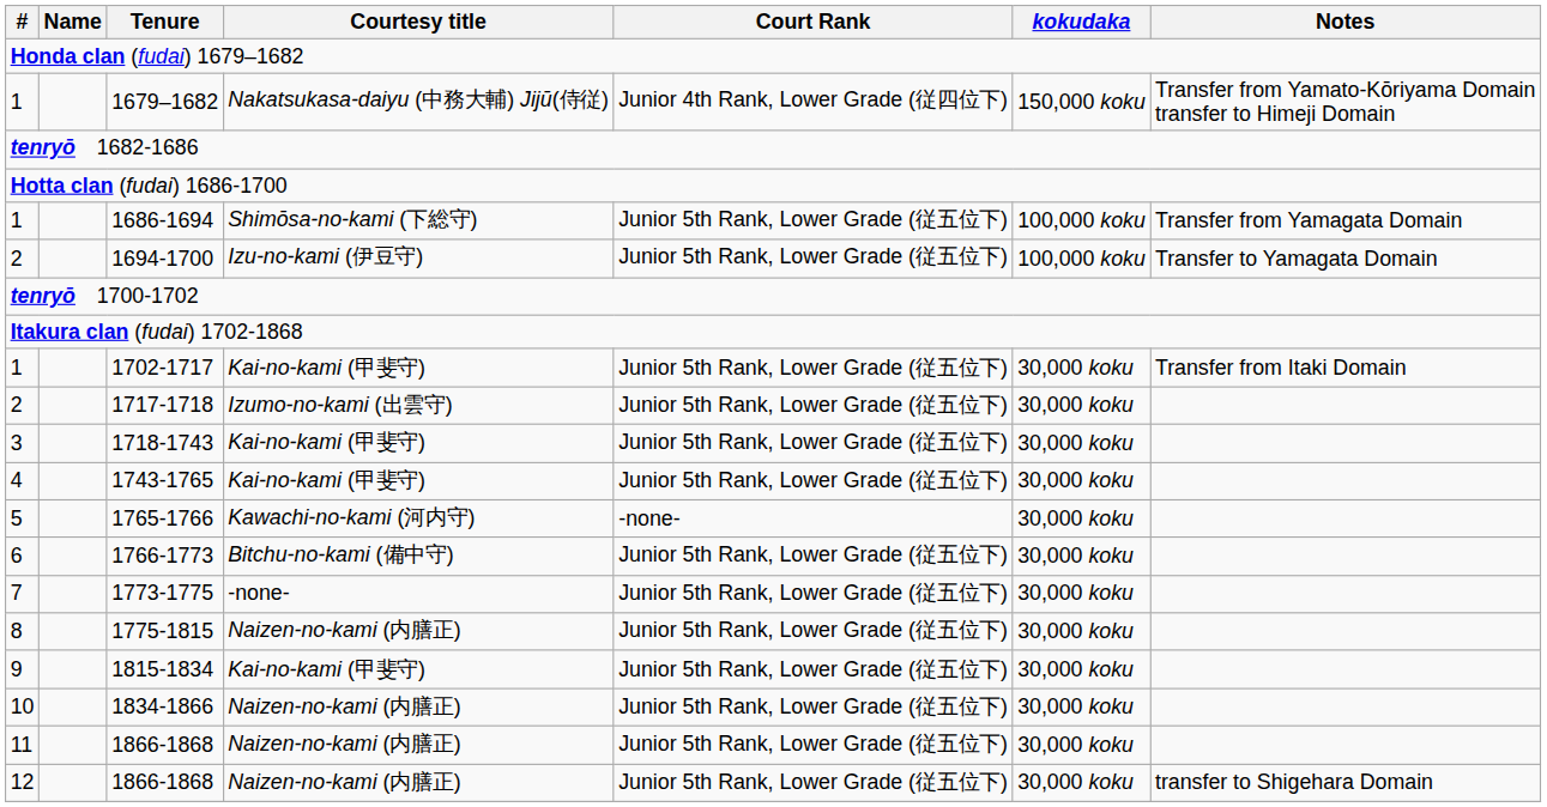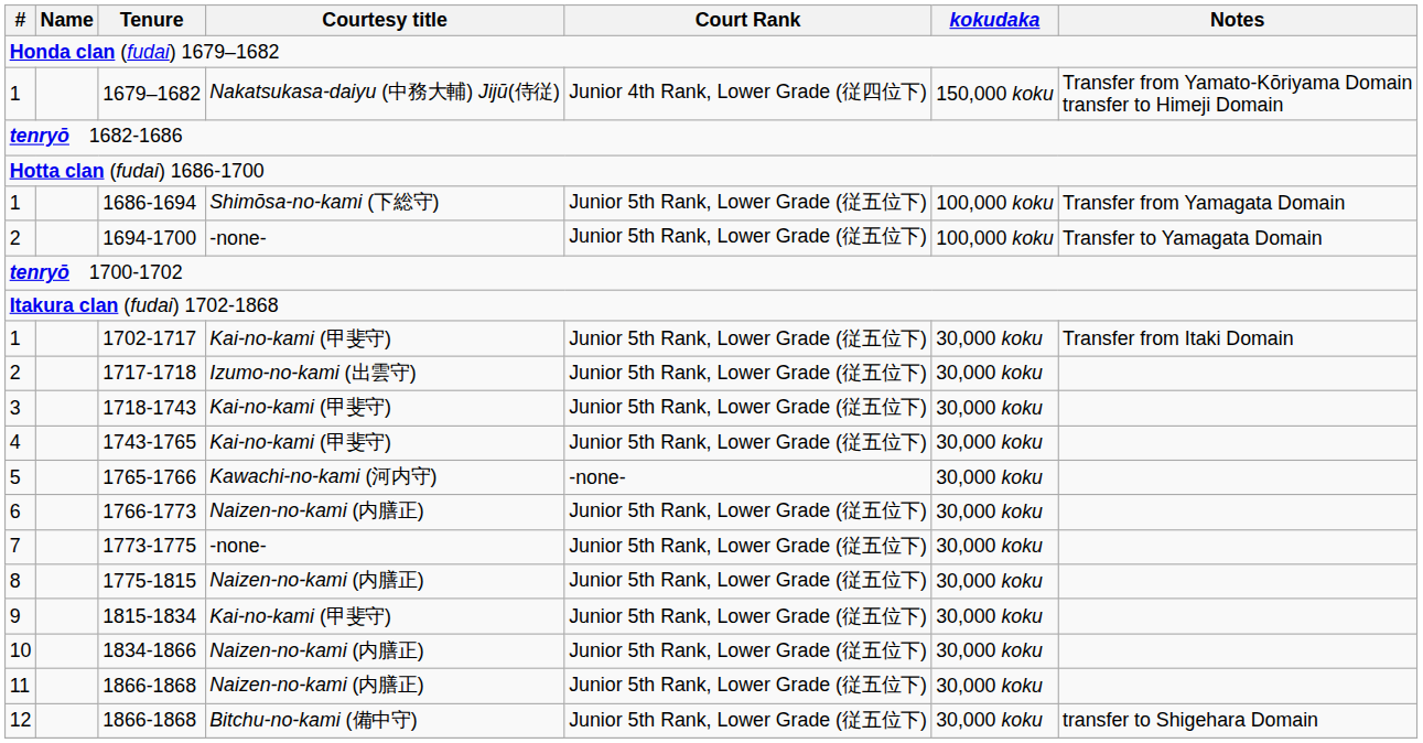 <table class=wikitable>
 <tr>
 <th>#</th>
 <th>Name</th>
 <th>Tenure</th>
 <th>Courtesy title</th>
 <th>Court Rank</th>
 <th><em><a href='#'>kokudaka</a></em></th>
 <th>Notes</th>
 </tr>
 <tr>
 <td colspan=7> <strong><a href='#'>Honda clan</a></strong> (<em><a href='#'>fudai</a></em>) 1679–1682</td>
 </tr>
 <tr>
 <td>1</td>
 <td></td>
 <td>1679–1682</td>
 <td><em>Nakatsukasa-daiyu</em> (中務大輔) <em>Jijū</em>(侍従)</td>
 <td>Junior 4th Rank, Lower Grade (従四位下)</td>
 <td>150,000 <em>koku</em></td>
 <td>Transfer from Yamato-Kōriyama Domain<br>transfer to Himeji Domain</td>
 </tr>
 <tr>
 <td colspan=7> <strong><em><a href='#'>tenryō</a></em></strong>　1682-1686</td>
 </tr>
 <tr>
 <td colspan=7> <strong><a href='#'>Hotta clan</a></strong> (<em>fudai</em>) 1686-1700</td>
 </tr>
 <tr>
 <td>1</td>
 <td></td>
 <td>1686-1694</td>
 <td><em>Shimōsa-no-kami</em> (下総守)</td>
 <td>Junior 5th Rank, Lower Grade (従五位下)</td>
 <td>100,000 <em>koku</em></td>
 <td>Transfer from Yamagata Domain</td>
 </tr>
 <tr>
 <td>2</td>
 <td></td>
 <td>1694-1700</td>
-<td><em>Izu-no-kami</em> (伊豆守)</td>
+<td>-none-</td>
 <td>Junior 5th Rank, Lower Grade (従五位下)</td>
 <td>100,000 <em>koku</em></td>
 <td>Transfer to Yamagata Domain</td>
 </tr>
 <tr>
 <td colspan=7> <strong><em><a href='#'>tenryō</a></em></strong>　1700-1702</td>
 </tr>
 <tr>
 <td colspan=7> <strong><a href='#'>Itakura clan</a></strong> (<em>fudai</em>) 1702-1868</td>
 </tr>
 <tr>
 <td>1</td>
 <td></td>
 <td>1702-1717</td>
 <td><em>Kai-no-kami</em> (甲斐守)</td>
 <td>Junior 5th Rank, Lower Grade (従五位下)</td>
 <td>30,000 <em>koku</em></td>
 <td>Transfer from Itaki Domain</td>
 </tr>
 <tr>
 <td>2</td>
 <td></td>
 <td>1717-1718</td>
 <td><em>Izumo-no-kami</em> (出雲守)</td>
 <td>Junior 5th Rank, Lower Grade (従五位下)</td>
 <td>30,000 <em>koku</em></td>
 <td></td>
 </tr>
 <tr>
 <td>3</td>
 <td></td>
 <td>1718-1743</td>
 <td><em>Kai-no-kami</em> (甲斐守)</td>
 <td>Junior 5th Rank, Lower Grade (従五位下)</td>
 <td>30,000 <em>koku</em></td>
 <td></td>
 </tr>
 <tr>
 <td>4</td>
 <td></td>
 <td>1743-1765</td>
 <td><em>Kai-no-kami</em> (甲斐守)</td>
 <td>Junior 5th Rank, Lower Grade (従五位下)</td>
 <td>30,000 <em>koku</em></td>
 <td></td>
 </tr>
 <tr>
 <td>5</td>
 <td></td>
 <td>1765-1766</td>
 <td><em>Kawachi-no-kami</em> (河内守)</td>
 <td>-none-</td>
 <td>30,000 <em>koku</em></td>
 <td></td>
 </tr>
 <tr>
 <td>6</td>
 <td></td>
 <td>1766-1773</td>
-<td><em>Bitchu-no-kami</em> (備中守)</td>
+<td><em>Naizen-no-kami</em> (内膳正)</td>
 <td>Junior 5th Rank, Lower Grade (従五位下)</td>
 <td>30,000 <em>koku</em></td>
 <td></td>
 </tr>
 <tr>
 <td>7</td>
 <td></td>
 <td>1773-1775</td>
 <td>-none-</td>
 <td>Junior 5th Rank, Lower Grade (従五位下)</td>
 <td>30,000 <em>koku</em></td>
 <td></td>
 </tr>
 <tr>
 <td>8</td>
 <td></td>
 <td>1775-1815</td>
 <td><em>Naizen-no-kami</em> (内膳正)</td>
 <td>Junior 5th Rank, Lower Grade (従五位下)</td>
 <td>30,000 <em>koku</em></td>
 <td></td>
 </tr>
 <tr>
 <td>9</td>
 <td></td>
 <td>1815-1834</td>
 <td><em>Kai-no-kami</em> (甲斐守)</td>
 <td>Junior 5th Rank, Lower Grade (従五位下)</td>
 <td>30,000 <em>koku</em></td>
 <td></td>
 </tr>
 <tr>
 <td>10</td>
 <td></td>
 <td>1834-1866</td>
 <td><em>Naizen-no-kami</em> (内膳正)</td>
 <td>Junior 5th Rank, Lower Grade (従五位下)</td>
 <td>30,000 <em>koku</em></td>
 <td></td>
 </tr>
 <tr>
 <td>11</td>
 <td></td>
 <td>1866-1868</td>
 <td><em>Naizen-no-kami</em> (内膳正)</td>
 <td>Junior 5th Rank, Lower Grade (従五位下)</td>
 <td>30,000 <em>koku</em></td>
 <td></td>
 </tr>
 <tr>
 <td>12</td>
 <td></td>
 <td>1866-1868</td>
-<td><em>Naizen-no-kami</em> (内膳正)</td>
+<td><em>Bitchu-no-kami</em> (備中守)</td>
 <td>Junior 5th Rank, Lower Grade (従五位下)</td>
 <td>30,000 <em>koku</em></td>
 <td>transfer to Shigehara Domain</td>
 </tr>
 <tr>
 </tr>
 </table>
